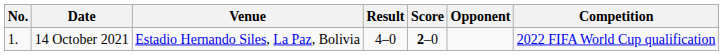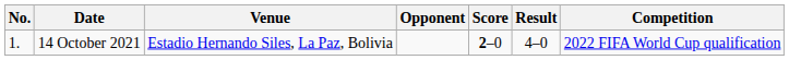 <table class="wikitable" style="font-size:95%;">
 <tr>
 <th>No.</th>
 <th>Date</th>
 <th>Venue</th>
+<th>Opponent</th>
+<th>Score</th>
 <th>Result</th>
-<th>Score</th>
-<th>Opponent</th>
 <th>Competition</th>
 </tr>
 <tr>
 <td>1.</td>
 <td>14 October 2021</td>
 <td><a href='#'>Estadio Hernando Siles</a>, <a href='#'>La Paz</a>, Bolivia</td>
+<td></td>
+<td align=center><strong>2</strong>–0</td>
 <td align=center>4–0</td>
-<td align=center><strong>2</strong>–0</td>
-<td></td>
 <td><a href='#'>2022 FIFA World Cup qualification</a></td>
 </tr>
 </table>
